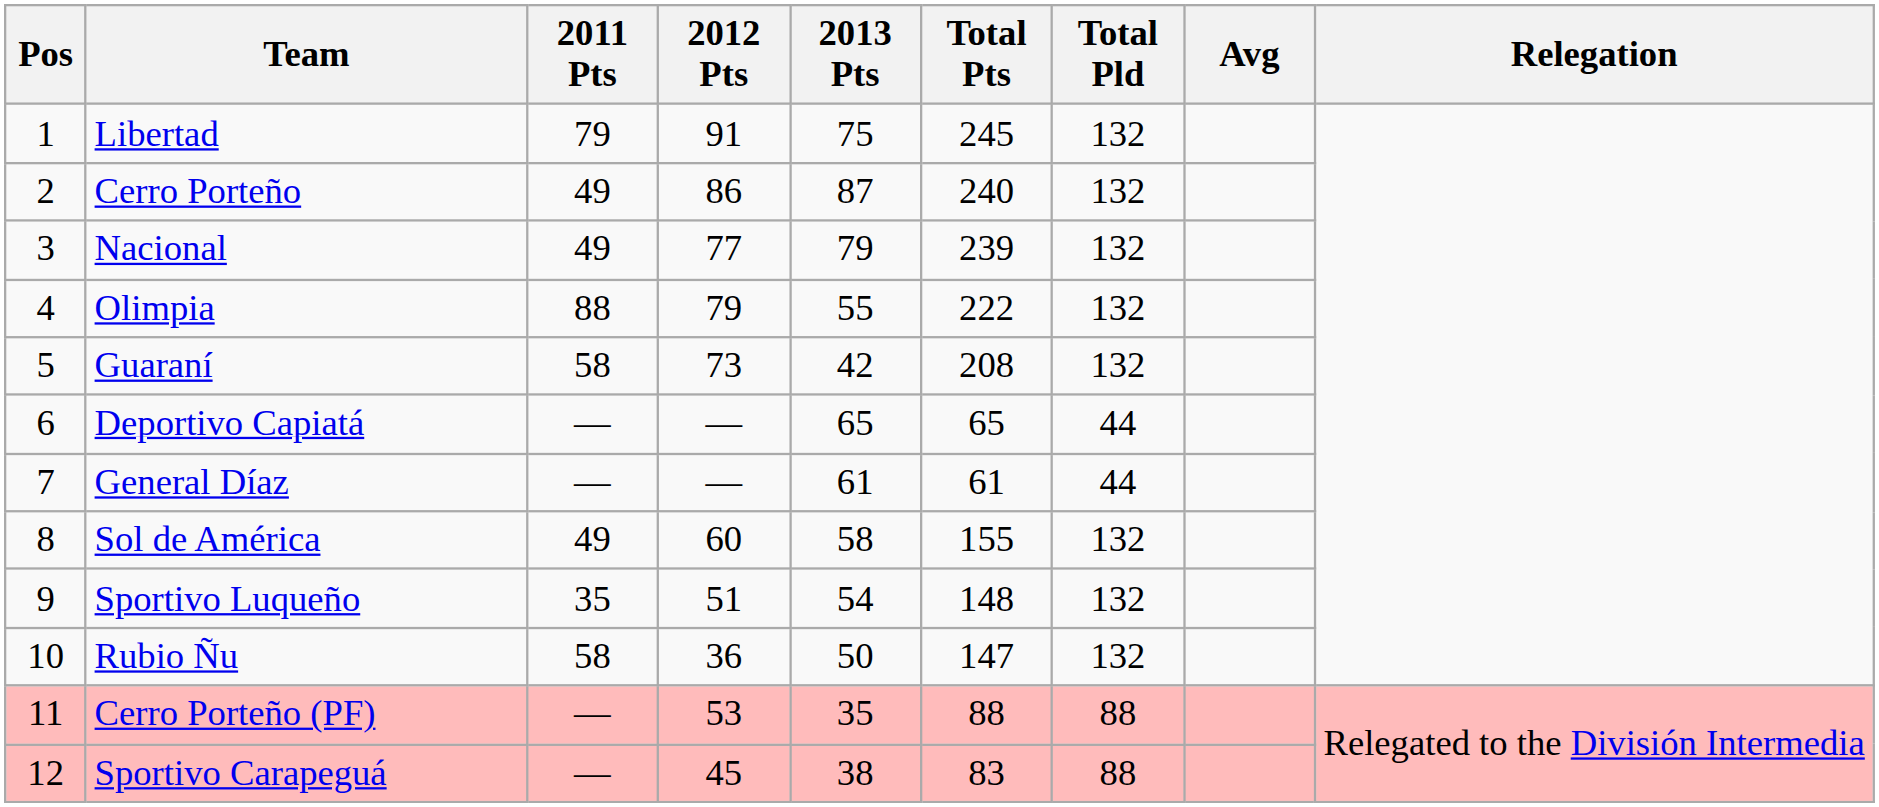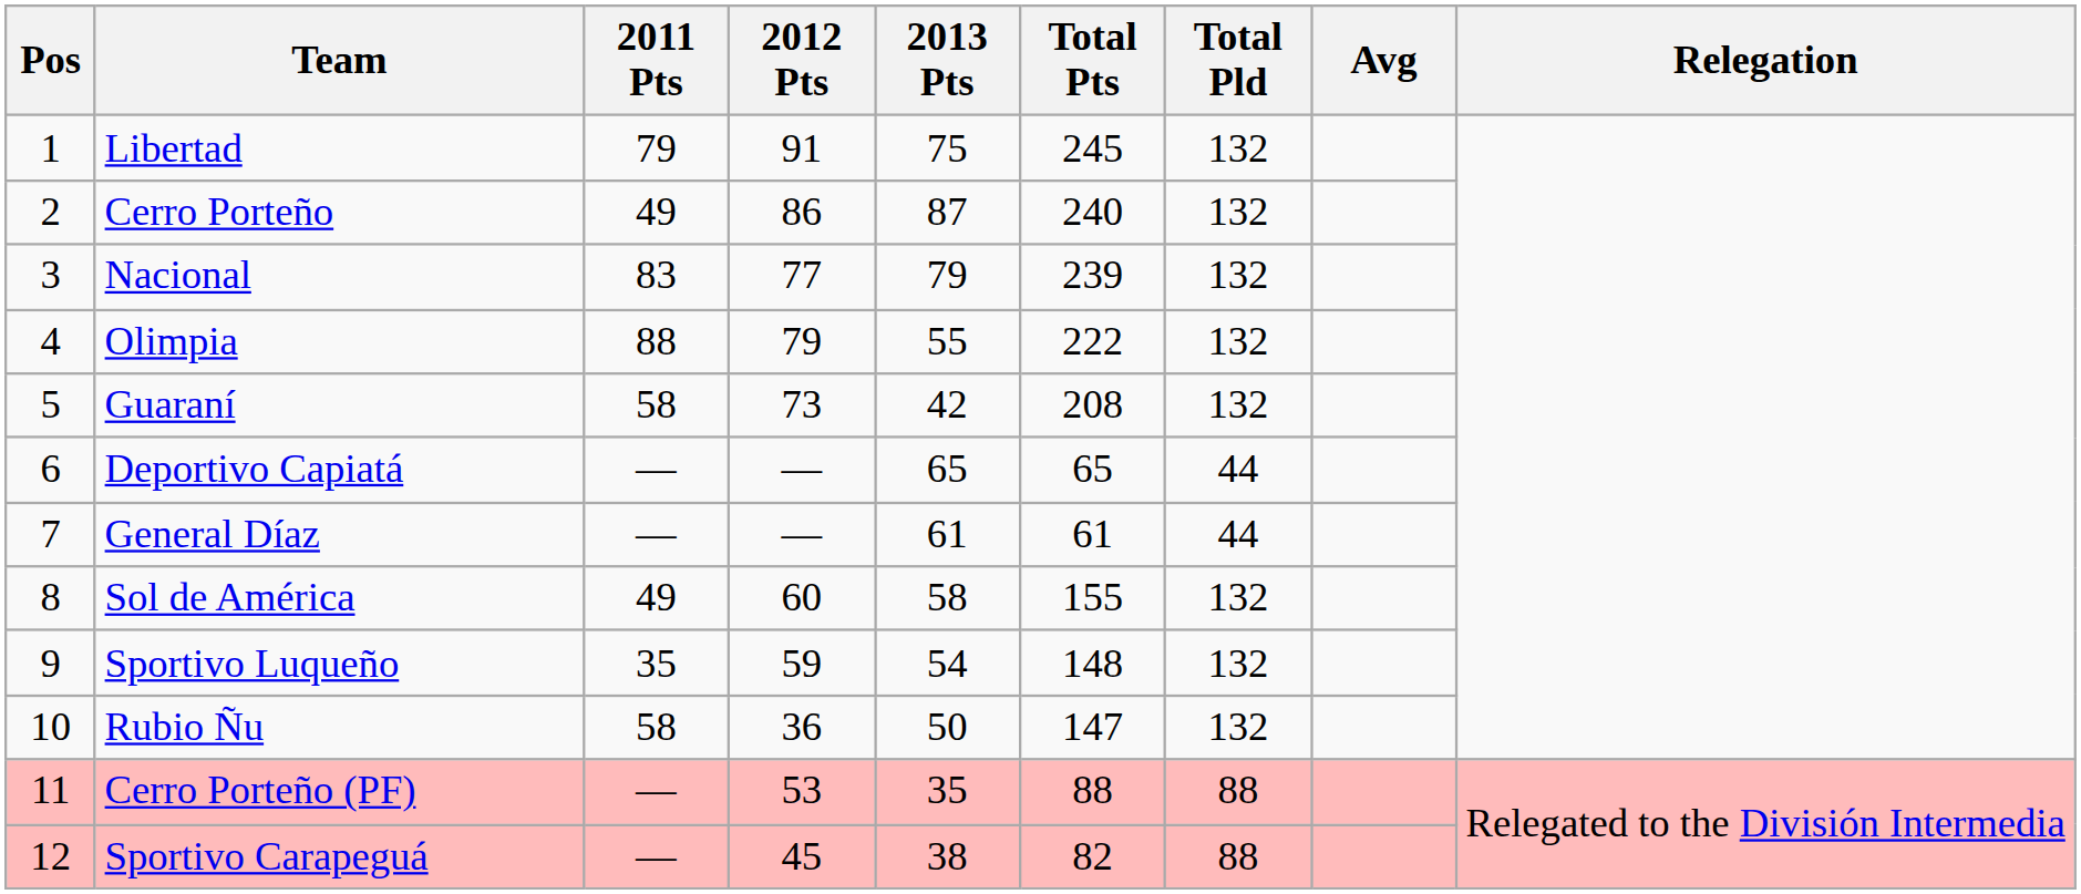 <table class="wikitable" style="text-align:center">
 <tr>
 <th width=28>Pos<br></th>
 <th width=185>Team<br></th>
 <th width=50>2011<br>Pts</th>
 <th width=50>2012<br>Pts</th>
 <th width=50>2013<br>Pts</th>
 <th width=50>Total<br>Pts</th>
 <th width=50>Total<br>Pld</th>
 <th width=50>Avg</th>
 <th>Relegation</th>
 </tr>
 <tr>
 <td>1</td>
 <td align="left"><a href='#'>Libertad</a></td>
 <td>79</td>
 <td>91</td>
 <td>75</td>
 <td>245</td>
 <td>132</td>
 <td><strong></strong></td>
 </tr>
 <tr>
 <td>2</td>
 <td align="left"><a href='#'>Cerro Porteño</a></td>
 <td>49</td>
 <td>86</td>
 <td>87</td>
 <td>240</td>
 <td>132</td>
 <td><strong></strong></td>
 </tr>
 <tr>
 <td>3</td>
 <td align="left"><a href='#'>Nacional</a></td>
-<td>49</td>
+<td>83</td>
 <td>77</td>
 <td>79</td>
 <td>239</td>
 <td>132</td>
 <td><strong></strong></td>
 </tr>
 <tr>
 <td>4</td>
 <td align="left"><a href='#'>Olimpia</a></td>
 <td>88</td>
 <td>79</td>
 <td>55</td>
 <td>222</td>
 <td>132</td>
 <td><strong></strong></td>
 </tr>
 <tr>
 <td>5</td>
 <td align="left"><a href='#'>Guaraní</a></td>
 <td>58</td>
 <td>73</td>
 <td>42</td>
 <td>208</td>
 <td>132</td>
 <td><strong></strong></td>
 </tr>
 <tr>
 <td>6</td>
 <td align="left"><a href='#'>Deportivo Capiatá</a></td>
 <td>—</td>
 <td>—</td>
 <td>65</td>
 <td>65</td>
 <td>44</td>
 <td><strong></strong></td>
 </tr>
 <tr>
 <td>7</td>
 <td align="left"><a href='#'>General Díaz</a></td>
 <td>—</td>
 <td>—</td>
 <td>61</td>
 <td>61</td>
 <td>44</td>
 <td><strong></strong></td>
 </tr>
 <tr>
 <td>8</td>
 <td align="left"><a href='#'>Sol de América</a></td>
 <td>49</td>
 <td>60</td>
 <td>58</td>
 <td>155</td>
 <td>132</td>
 <td><strong></strong></td>
 </tr>
 <tr>
 <td>9</td>
 <td align="left"><a href='#'>Sportivo Luqueño</a></td>
 <td>35</td>
-<td>51</td>
+<td>59</td>
 <td>54</td>
 <td>148</td>
 <td>132</td>
 <td><strong></strong></td>
 </tr>
 <tr>
 <td>10</td>
 <td align="left"><a href='#'>Rubio Ñu</a></td>
 <td>58</td>
 <td>36</td>
 <td>50</td>
 <td>147</td>
 <td>132</td>
 <td><strong></strong></td>
 </tr>
 <tr bgcolor=#FFBBBB>
 <td>11</td>
 <td align="left"><a href='#'>Cerro Porteño (PF)</a></td>
 <td>—</td>
 <td>53</td>
 <td>35</td>
 <td>88</td>
 <td>88</td>
 <td><strong></strong></td>
 <td rowspan=2>Relegated to the <a href='#'>División Intermedia</a></td>
 </tr>
 <tr bgcolor=#FFBBBB>
 <td>12</td>
 <td align="left"><a href='#'>Sportivo Carapeguá</a></td>
 <td>—</td>
 <td>45</td>
 <td>38</td>
-<td>83</td>
+<td>82</td>
 <td>88</td>
 <td><strong></strong></td>
 </tr>
 </table>
